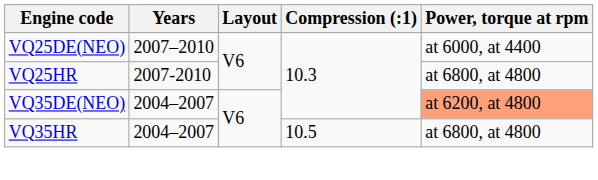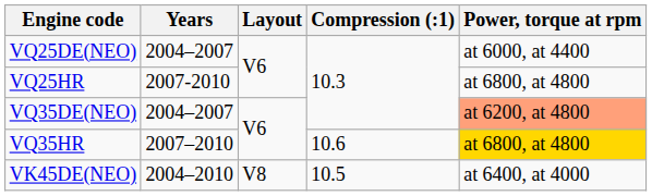 <table class="wikitable">
 <tr>
 <th>Engine code</th>
 <th>Years</th>
 <th>Layout</th>
 <th>Compression (:1)</th>
 <th>Power, torque at rpm</th>
 </tr>
 <tr>
 <td><a href='#'>VQ25DE(NEO)</a></td>
-<td>2007–2010</td>
+<td>2004–2007</td>
 <td rowspan=2> V6</td>
 <td rowspan=3>10.3</td>
 <td> at 6000,  at 4400</td>
 </tr>
 <tr>
 <td><a href='#'>VQ25HR</a></td>
 <td>2007-2010</td>
 <td> at 6800,  at 4800</td>
 </tr>
 <tr>
 <td><a href='#'>VQ35DE(NEO)</a></td>
 <td>2004–2007</td>
 <td rowspan=2> V6</td>
 <td style="background: lightsalmon;"> at 6200,  at 4800</td>
 </tr>
 <tr>
 <td><a href='#'>VQ35HR</a></td>
-<td>2004–2007</td>
+<td>2007–2010</td>
+<td>10.6</td>
+<td style="background: gold;"> at 6800,  at 4800</td>
+</tr>
+<tr>
+<td><a href='#'>VK45DE(NEO)</a></td>
+<td>2004–2010</td>
+<td> V8</td>
 <td>10.5</td>
-<td> at 6800,  at 4800</td>
+<td> at 6400,  at 4000</td>
 </tr>
 </table>
